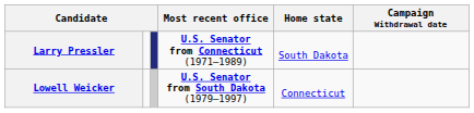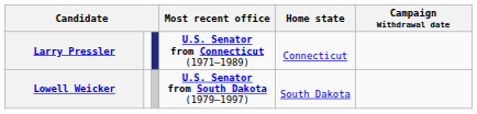 <table class="wikitable sortable" style="text-align:center">
 <tr>
 <th style="width:200px;" colspan="3">Candidate</th>
 <th style="width:150px;">Most recent office</th>
 <th style="width:100px;">Home state</th>
 <th style="width:150px;">Campaign<br><small>Withdrawal date</small></th>
 </tr>
 <tr>
 <th scope="row" data-sort-value="Pressler"><strong><a href='#'>Larry Pressler</a></strong></th>
 <td></td>
 <td style="background:#23297A;"></td>
 <td><strong><a href='#'>U.S. Senator</a><br>from <a href='#'>Connecticut</a></strong><br>(1971–1989)</td>
-<td><br><a href='#'>South Dakota</a></td>
+<td><br><a href='#'>Connecticut</a></td>
 <td></td>
 </tr>
 <tr>
 <th scope="row" data-sort-value="Pressler"><strong><a href='#'>Lowell Weicker</a></strong></th>
 <td></td>
 <td style="background:#cccccc;"></td>
 <td><strong><a href='#'>U.S. Senator</a><br>from <a href='#'>South Dakota</a></strong><br>(1979–1997)</td>
-<td><br><a href='#'>Connecticut</a></td>
+<td><br><a href='#'>South Dakota</a></td>
 <td></td>
 </tr>
 </table>
